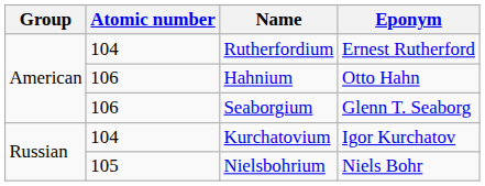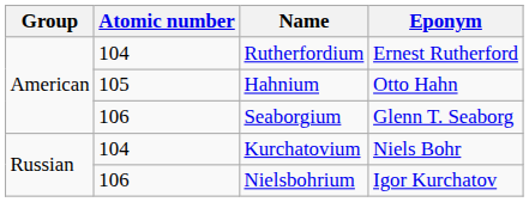 <table class="wikitable">
 <tr>
 <th>Group</th>
 <th><a href='#'>Atomic number</a></th>
 <th>Name</th>
 <th><a href='#'>Eponym</a></th>
 </tr>
 <tr>
 <td rowspan=3>American</td>
 <td>104</td>
 <td><a href='#'>Rutherfordium</a></td>
 <td><a href='#'>Ernest Rutherford</a></td>
 </tr>
 <tr>
-<td>106</td>
+<td>105</td>
 <td><a href='#'>Hahnium</a></td>
 <td><a href='#'>Otto Hahn</a></td>
 </tr>
 <tr>
 <td>106</td>
 <td><a href='#'>Seaborgium</a></td>
 <td><a href='#'>Glenn T. Seaborg</a></td>
 </tr>
 <tr>
 <td rowspan=2>Russian</td>
 <td>104</td>
 <td><a href='#'>Kurchatovium</a></td>
+<td><a href='#'>Niels Bohr</a></td>
+</tr>
+<tr>
+<td>106</td>
+<td><a href='#'>Nielsbohrium</a></td>
 <td><a href='#'>Igor Kurchatov</a></td>
 </tr>
-<tr>
-<td>105</td>
-<td><a href='#'>Nielsbohrium</a></td>
-<td><a href='#'>Niels Bohr</a></td>
-</tr>
 </table>
